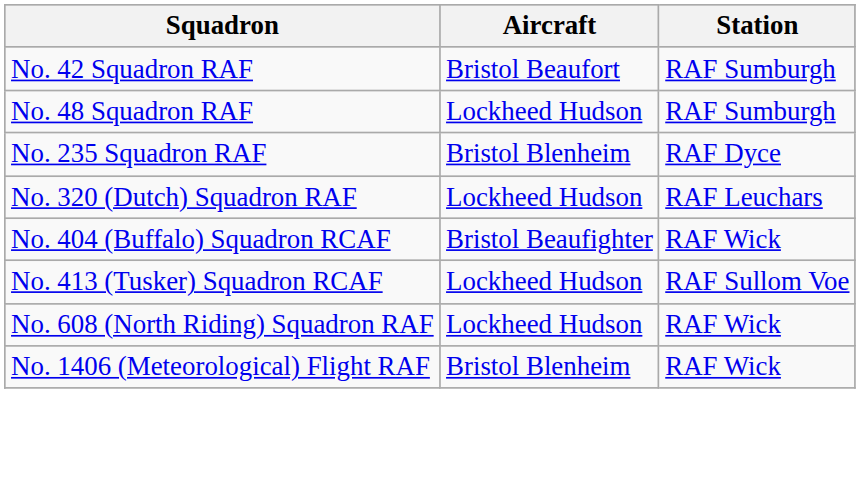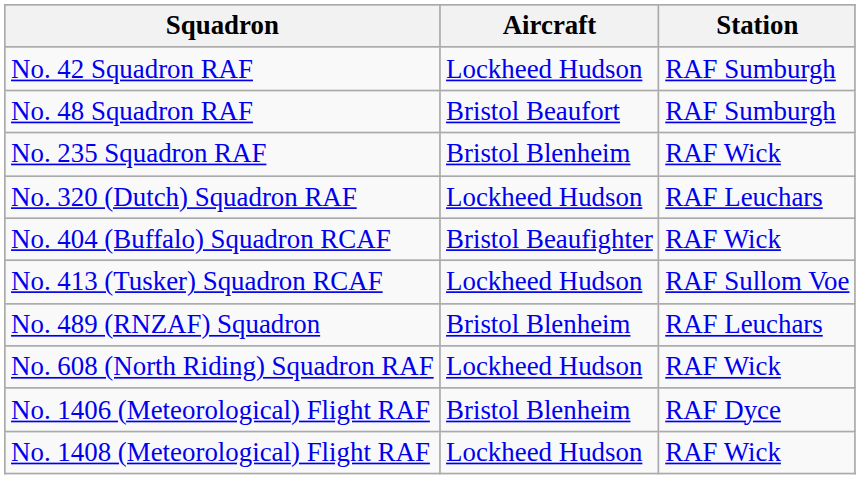 <table class="wikitable">
 <tr>
 <th>Squadron</th>
 <th>Aircraft</th>
 <th>Station</th>
 </tr>
 <tr>
 <td><a href='#'>No. 42 Squadron RAF</a></td>
-<td><a href='#'>Bristol Beaufort</a></td>
+<td><a href='#'>Lockheed Hudson</a></td>
 <td><a href='#'>RAF Sumburgh</a></td>
 </tr>
 <tr>
 <td><a href='#'>No. 48 Squadron RAF</a></td>
-<td><a href='#'>Lockheed Hudson</a></td>
+<td><a href='#'>Bristol Beaufort</a></td>
 <td><a href='#'>RAF Sumburgh</a></td>
 </tr>
 <tr>
 <td><a href='#'>No. 235 Squadron RAF</a></td>
 <td><a href='#'>Bristol Blenheim</a></td>
-<td><a href='#'>RAF Dyce</a></td>
+<td><a href='#'>RAF Wick</a></td>
 </tr>
 <tr>
 <td><a href='#'>No. 320 (Dutch) Squadron RAF</a></td>
 <td><a href='#'>Lockheed Hudson</a></td>
 <td><a href='#'>RAF Leuchars</a></td>
 </tr>
 <tr>
 <td><a href='#'>No. 404 (Buffalo) Squadron RCAF</a></td>
 <td><a href='#'>Bristol Beaufighter</a></td>
 <td><a href='#'>RAF Wick</a></td>
 </tr>
 <tr>
 <td><a href='#'>No. 413 (Tusker) Squadron RCAF</a></td>
 <td><a href='#'>Lockheed Hudson</a></td>
 <td><a href='#'>RAF Sullom Voe</a></td>
 </tr>
 <tr>
+<td><a href='#'>No. 489 (RNZAF) Squadron</a></td>
+<td><a href='#'>Bristol Blenheim</a></td>
+<td><a href='#'>RAF Leuchars</a></td>
+</tr>
+<tr>
 <td><a href='#'>No. 608 (North Riding) Squadron RAF</a></td>
 <td><a href='#'>Lockheed Hudson</a></td>
 <td><a href='#'>RAF Wick</a></td>
 </tr>
 <tr>
 <td><a href='#'>No. 1406 (Meteorological) Flight RAF</a></td>
 <td><a href='#'>Bristol Blenheim</a></td>
+<td><a href='#'>RAF Dyce</a></td>
+</tr>
+<tr>
+<td><a href='#'>No. 1408 (Meteorological) Flight RAF</a></td>
+<td><a href='#'>Lockheed Hudson</a></td>
 <td><a href='#'>RAF Wick</a></td>
 </tr>
 </table>
